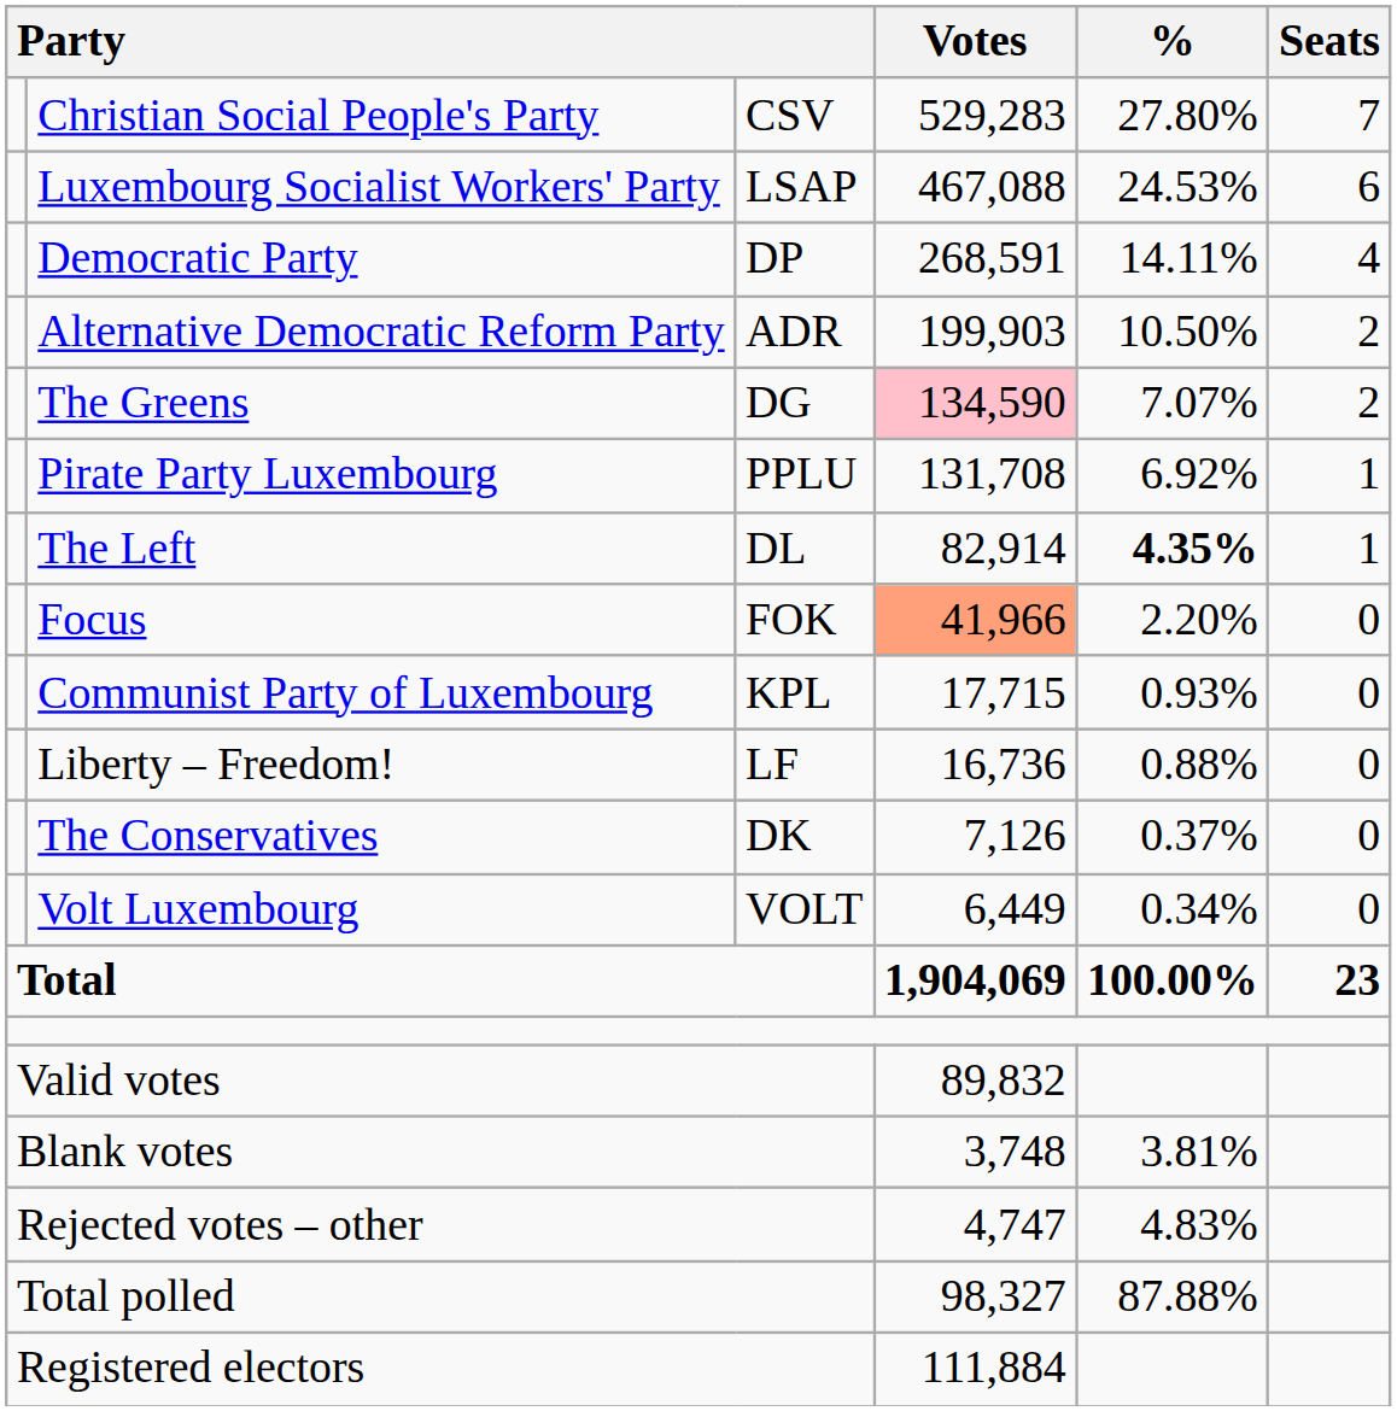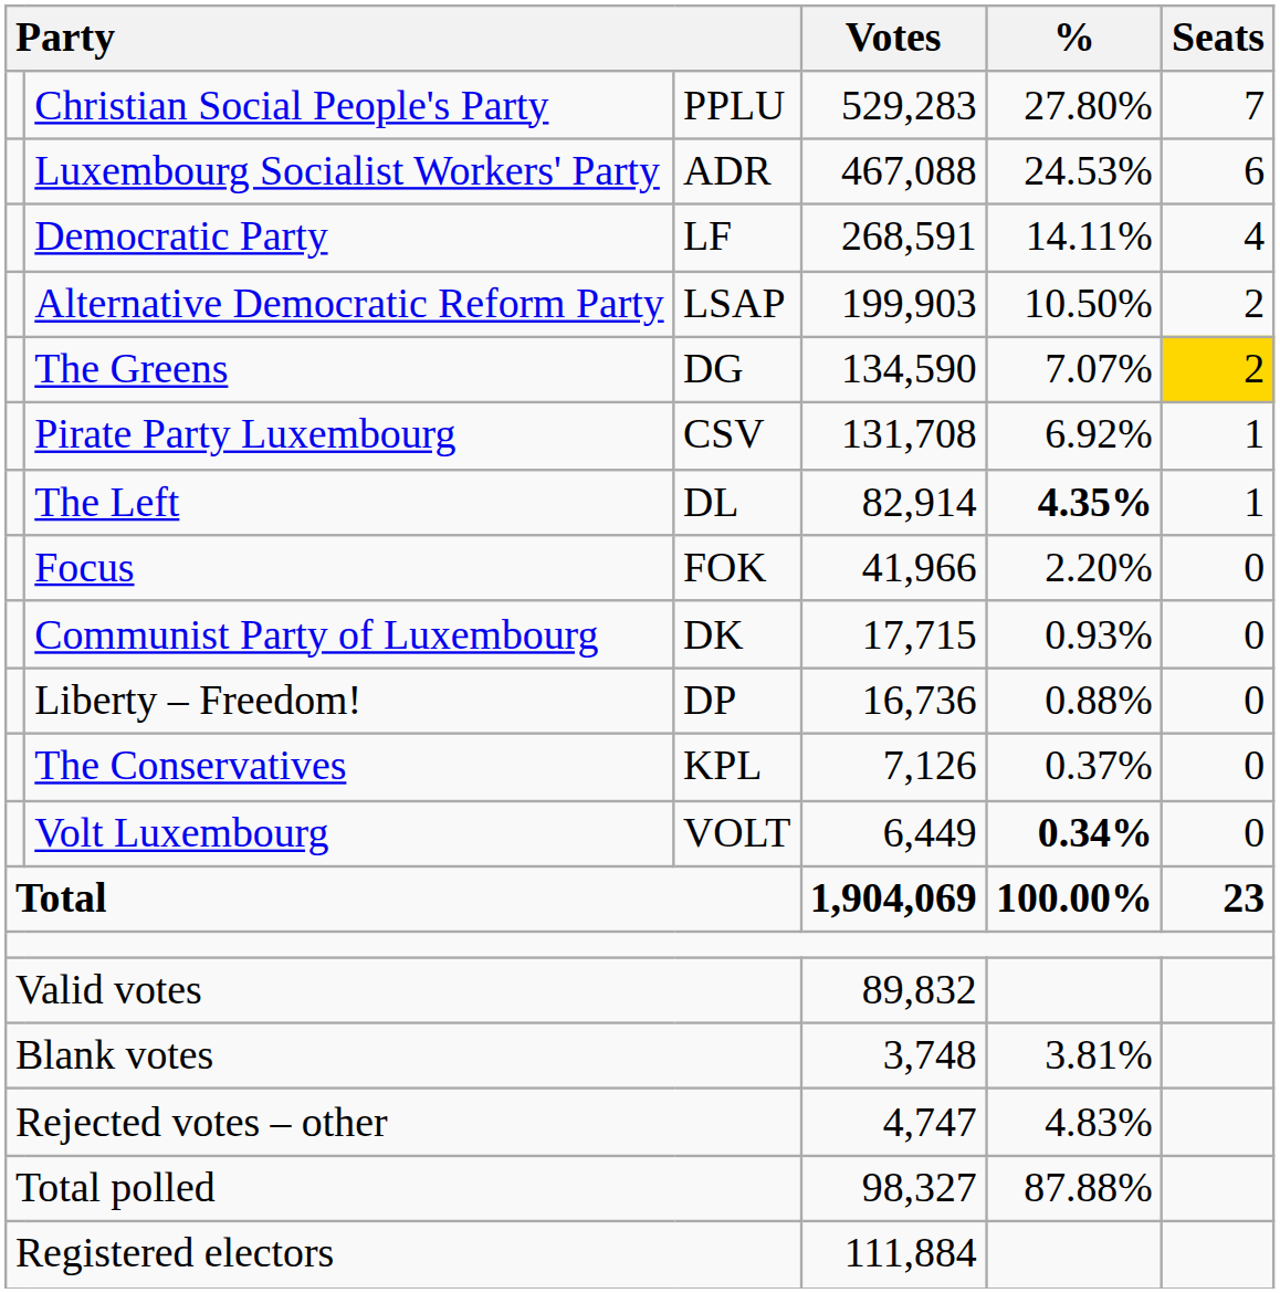 <table class="wikitable" border="1" style="text-align:right;">
 <tr>
 <th style="text-align:left;" valign=bottom colspan=3>Party</th>
 <th align=center valign=bottom width="50">Votes</th>
 <th align=center valign=bottom width="50">%</th>
 <th align=center>Seats</th>
 </tr>
 <tr>
 <td></td>
 <td align=left><a href='#'>Christian Social People's Party</a></td>
-<td align=left>CSV</td>
+<td align=left>PPLU</td>
 <td>529,283</td>
 <td>27.80%</td>
 <td>7</td>
 </tr>
 <tr>
 <td></td>
 <td align=left><a href='#'>Luxembourg Socialist Workers' Party</a></td>
-<td align=left>LSAP</td>
+<td align=left>ADR</td>
 <td>467,088</td>
 <td>24.53%</td>
 <td>6</td>
 </tr>
 <tr>
 <td></td>
 <td align=left><a href='#'>Democratic Party</a></td>
-<td align=left>DP</td>
+<td align=left>LF</td>
 <td>268,591</td>
 <td>14.11%</td>
 <td>4</td>
 </tr>
 <tr>
 <td></td>
 <td align=left><a href='#'>Alternative Democratic Reform Party</a></td>
-<td align=left>ADR</td>
+<td align=left>LSAP</td>
 <td>199,903</td>
 <td>10.50%</td>
 <td>2</td>
 </tr>
 <tr>
 <td></td>
 <td align=left><a href='#'>The Greens</a></td>
 <td align=left>DG</td>
-<td style="background: pink;">134,590</td>
+<td>134,590</td>
 <td>7.07%</td>
-<td>2</td>
+<td style="background: gold;">2</td>
 </tr>
 <tr>
 <td></td>
 <td align=left><a href='#'>Pirate Party Luxembourg</a></td>
-<td align=left>PPLU</td>
+<td align=left>CSV</td>
 <td>131,708</td>
 <td>6.92%</td>
 <td>1</td>
 </tr>
 <tr>
 <td></td>
 <td align=left><a href='#'>The Left</a></td>
 <td align=left>DL</td>
 <td>82,914</td>
 <td><strong>4.35%</strong></td>
 <td>1</td>
 </tr>
 <tr>
 <td></td>
 <td align=left><a href='#'>Focus</a></td>
 <td align=left>FOK</td>
-<td style="background: lightsalmon;">41,966</td>
+<td>41,966</td>
 <td>2.20%</td>
 <td>0</td>
 </tr>
 <tr>
 <td></td>
 <td align=left><a href='#'>Communist Party of Luxembourg</a></td>
-<td align=left>KPL</td>
+<td align=left>DK</td>
 <td>17,715</td>
 <td>0.93%</td>
 <td>0</td>
 </tr>
 <tr>
 <td></td>
 <td align=left>Liberty – Freedom!</td>
-<td align=left>LF</td>
+<td align=left>DP</td>
 <td>16,736</td>
 <td>0.88%</td>
 <td>0</td>
 </tr>
 <tr>
 <td></td>
 <td align=left><a href='#'>The Conservatives</a></td>
-<td align=left>DK</td>
+<td align=left>KPL</td>
 <td>7,126</td>
 <td>0.37%</td>
 <td>0</td>
 </tr>
 <tr>
 <td></td>
 <td align=left><a href='#'>Volt Luxembourg</a></td>
 <td align=left>VOLT</td>
 <td>6,449</td>
-<td>0.34%</td>
+<td><strong>0.34%</strong></td>
 <td>0</td>
 </tr>
 <tr style="font-weight:bold">
 <td align=left colspan=3>Total</td>
 <td>1,904,069</td>
 <td>100.00%</td>
 <td>23</td>
 </tr>
 <tr>
 <td colspan=6 height="2"></td>
 </tr>
 <tr>
 <td align=left colspan=3>Valid votes</td>
 <td>89,832</td>
 <td></td>
 <td></td>
 </tr>
 <tr>
 <td align=left colspan=3>Blank votes</td>
 <td>3,748</td>
 <td>3.81%</td>
 <td></td>
 </tr>
 <tr>
 <td align=left colspan=3>Rejected votes – other</td>
 <td>4,747</td>
 <td>4.83%</td>
 <td></td>
 </tr>
 <tr>
 <td align=left colspan=3>Total polled</td>
 <td>98,327</td>
 <td>87.88%</td>
 <td></td>
 </tr>
 <tr>
 <td align=left colspan=3>Registered electors</td>
 <td>111,884</td>
 <td></td>
 <td></td>
 </tr>
 </table>
